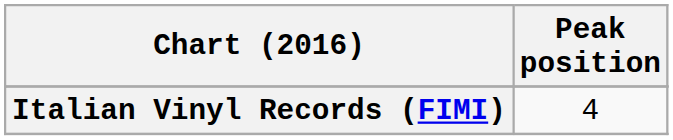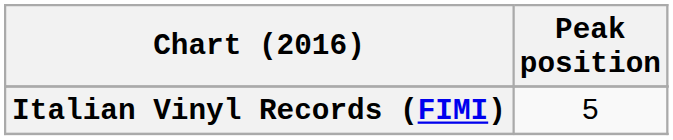 <table class="wikitable sortable plainrowheaders" style="text-align:center">
 <tr>
 <th scope="col">Chart (2016)</th>
 <th scope="col">Peak<br> position</th>
 </tr>
 <tr>
 </tr>
 <tr>
 </tr>
 <tr>
 </tr>
 <tr>
 <th scope="row">Italian Vinyl Records (<a href='#'>FIMI</a>)</th>
-<td>4</td>
+<td>5</td>
 </tr>
 <tr>
 </tr>
 </table>
